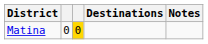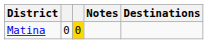 <table class="wikitable">
 <tr>
 <th scope="col">District</th>
 <th scope="col"></th>
 <th scope="col"></th>
+<th scope="col">Notes</th>
 <th scope="col">Destinations</th>
-<th scope="col">Notes</th>
 </tr>
 <tr>
 <td><a href='#'>Matina</a></td>
 <td>0</td>
 <td style="background: gold;">0</td>
 <td></td>
 <td></td>
 </tr>
 </table>
